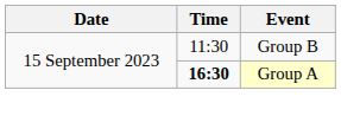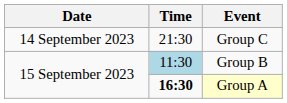 <table class = "wikitable" style="text-align:center;">
 <tr>
 <th width=150>Date</th>
 <th width=50>Time</th>
 <th width=80>Event</th>
 </tr>
 <tr>
+<td>14 September 2023</td>
+<td>21:30</td>
+<td>Group C</td>
+</tr>
+<tr>
 <td rowspan=2>15 September 2023</td>
-<td>11:30</td>
+<td style="background: lightblue;">11:30</td>
 <td>Group B</td>
 </tr>
 <tr>
 <td><strong>16:30</strong></td>
 <td bgcolor=ffffcc>Group A</td>
 </tr>
 </table>
